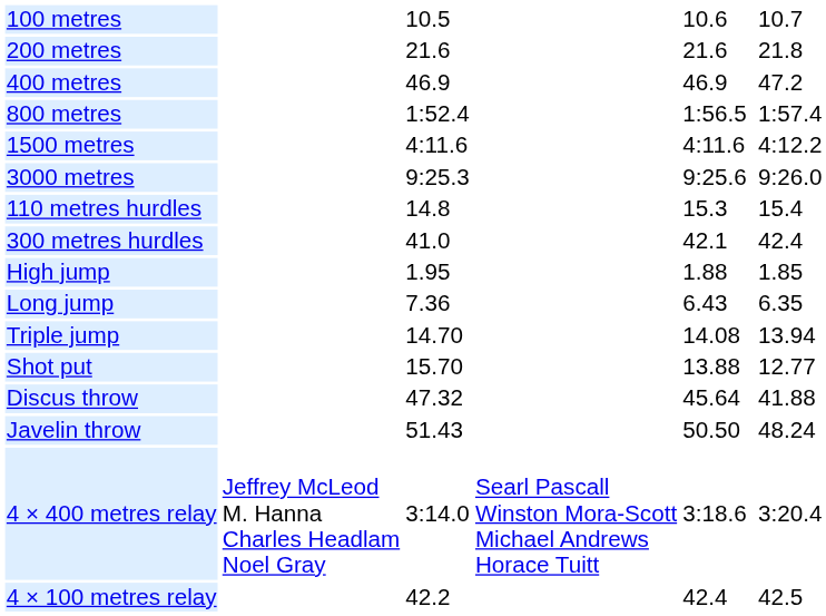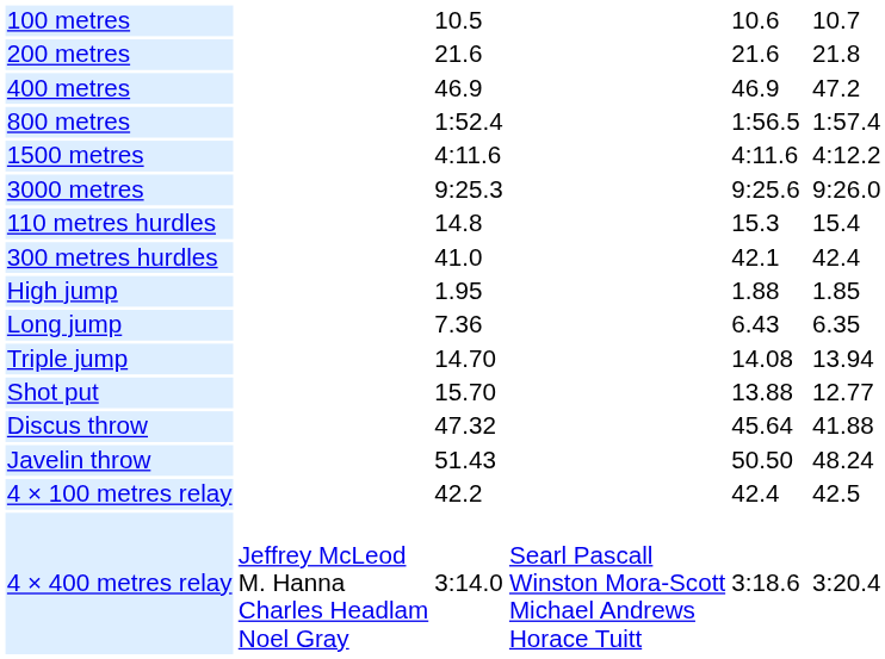 <table>
 <tr>
 <td bgcolor = DDEEFF><a href='#'>100 metres</a></td>
 <td></td>
 <td>10.5</td>
 <td></td>
 <td>10.6</td>
 <td></td>
 <td>10.7</td>
 </tr>
 <tr>
 <td bgcolor = DDEEFF><a href='#'>200 metres</a></td>
 <td></td>
 <td>21.6</td>
 <td></td>
 <td>21.6</td>
 <td></td>
 <td>21.8</td>
 </tr>
 <tr>
 <td bgcolor = DDEEFF><a href='#'>400 metres</a></td>
 <td></td>
 <td>46.9</td>
 <td></td>
 <td>46.9</td>
 <td></td>
 <td>47.2</td>
 </tr>
 <tr>
 <td bgcolor = DDEEFF><a href='#'>800 metres</a></td>
 <td></td>
 <td>1:52.4</td>
 <td></td>
 <td>1:56.5</td>
 <td></td>
 <td>1:57.4</td>
 </tr>
 <tr>
 <td bgcolor = DDEEFF><a href='#'>1500 metres</a></td>
 <td></td>
 <td>4:11.6</td>
 <td></td>
 <td>4:11.6</td>
 <td></td>
 <td>4:12.2</td>
 </tr>
 <tr>
 <td bgcolor = DDEEFF><a href='#'>3000 metres</a></td>
 <td></td>
 <td>9:25.3</td>
 <td></td>
 <td>9:25.6</td>
 <td></td>
 <td>9:26.0</td>
 </tr>
 <tr>
 <td bgcolor = DDEEFF><a href='#'>110 metres hurdles</a></td>
 <td></td>
 <td>14.8</td>
 <td></td>
 <td>15.3</td>
 <td></td>
 <td>15.4</td>
 </tr>
 <tr>
 <td bgcolor = DDEEFF><a href='#'>300 metres hurdles</a></td>
 <td></td>
 <td>41.0</td>
 <td></td>
 <td>42.1</td>
 <td></td>
 <td>42.4</td>
 </tr>
 <tr>
 <td bgcolor = DDEEFF><a href='#'>High jump</a></td>
 <td></td>
 <td>1.95</td>
 <td></td>
 <td>1.88</td>
 <td></td>
 <td>1.85</td>
 </tr>
 <tr>
 <td bgcolor = DDEEFF><a href='#'>Long jump</a></td>
 <td></td>
 <td>7.36</td>
 <td></td>
 <td>6.43</td>
 <td></td>
 <td>6.35</td>
 </tr>
 <tr>
 <td bgcolor = DDEEFF><a href='#'>Triple jump</a></td>
 <td></td>
 <td>14.70</td>
 <td></td>
 <td>14.08</td>
 <td></td>
 <td>13.94</td>
 </tr>
 <tr>
 <td bgcolor = DDEEFF><a href='#'>Shot put</a></td>
 <td></td>
 <td>15.70</td>
 <td></td>
 <td>13.88</td>
 <td></td>
 <td>12.77</td>
 </tr>
 <tr>
 <td bgcolor = DDEEFF><a href='#'>Discus throw</a></td>
 <td></td>
 <td>47.32</td>
 <td></td>
 <td>45.64</td>
 <td></td>
 <td>41.88</td>
 </tr>
 <tr>
 <td bgcolor = DDEEFF><a href='#'>Javelin throw</a></td>
 <td></td>
 <td>51.43</td>
 <td></td>
 <td>50.50</td>
 <td></td>
 <td>48.24</td>
 </tr>
 <tr>
+<td bgcolor = DDEEFF><a href='#'>4 × 100 metres relay</a></td>
+<td></td>
+<td>42.2</td>
+<td></td>
+<td>42.4</td>
+<td></td>
+<td>42.5</td>
+</tr>
+<tr>
 <td bgcolor = DDEEFF><a href='#'>4 × 400 metres relay</a></td>
 <td> <br> <a href='#'>Jeffrey McLeod</a> <br> M. Hanna <br> <a href='#'>Charles Headlam</a> <br> <a href='#'>Noel Gray</a></td>
 <td>3:14.0</td>
 <td> <br> <a href='#'>Searl Pascall</a> <br> <a href='#'>Winston Mora-Scott</a> <br> <a href='#'>Michael Andrews</a> <br> <a href='#'>Horace Tuitt</a></td>
 <td>3:18.6</td>
 <td></td>
 <td>3:20.4</td>
 </tr>
-<tr>
-<td bgcolor = DDEEFF><a href='#'>4 × 100 metres relay</a></td>
-<td></td>
-<td>42.2</td>
-<td></td>
-<td>42.4</td>
-<td></td>
-<td>42.5</td>
-</tr>
 </table>
